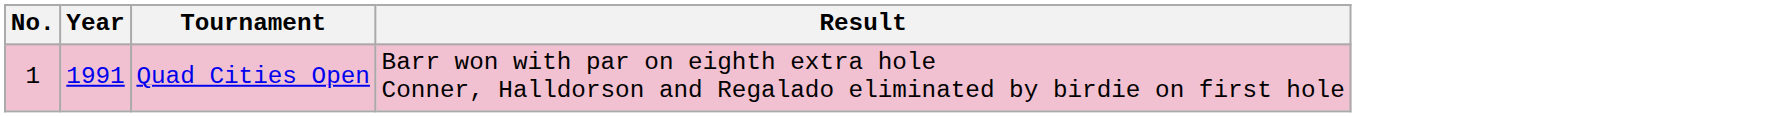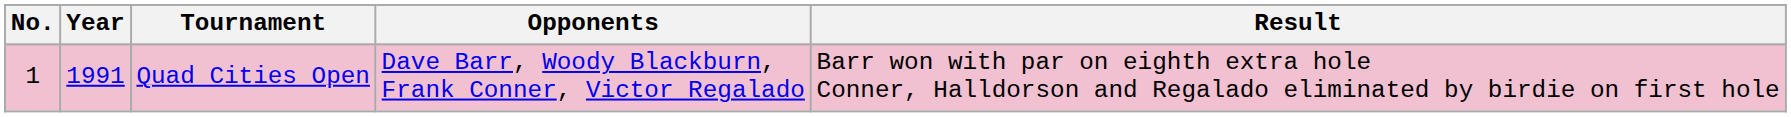 <table class="wikitable" style="font-size:95%;">
 <tr>
 <th>No.</th>
 <th>Year</th>
 <th>Tournament</th>
+<th>Opponents</th>
 <th>Result</th>
 </tr>
 <tr style="background:#F2C1D1;">
 <td align=center>1</td>
 <td><a href='#'>1991</a></td>
 <td><a href='#'>Quad Cities Open</a></td>
+<td> <a href='#'>Dave Barr</a>,  <a href='#'>Woody Blackburn</a>,<br> <a href='#'>Frank Conner</a>,  <a href='#'>Victor Regalado</a></td>
 <td>Barr won with par on eighth extra hole<br>Conner, Halldorson and Regalado eliminated by birdie on first hole</td>
 </tr>
 </table>
